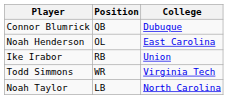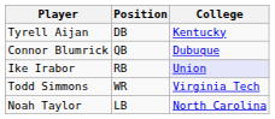 <table class="wikitable">
 <tr>
 <th>Player</th>
 <th>Position</th>
 <th>College</th>
 </tr>
 <tr>
+<td>Tyrell Aijan</td>
+<td>DB</td>
+<td><a href='#'>Kentucky</a></td>
+</tr>
+<tr>
 <td>Connor Blumrick</td>
 <td>QB</td>
 <td><a href='#'>Dubuque</a></td>
 </tr>
 <tr>
-<td>Noah Henderson</td>
-<td>OL</td>
-<td><a href='#'>East Carolina</a></td>
-</tr>
-<tr>
 <td>Ike Irabor</td>
 <td>RB</td>
-<td><a href='#'>Union</a></td>
+<td style="background: lavender;"><a href='#'>Union</a></td>
 </tr>
 <tr>
 <td>Todd Simmons</td>
 <td>WR</td>
 <td><a href='#'>Virginia Tech</a></td>
 </tr>
 <tr>
 <td>Noah Taylor</td>
 <td>LB</td>
 <td><a href='#'>North Carolina</a></td>
 </tr>
 </table>
